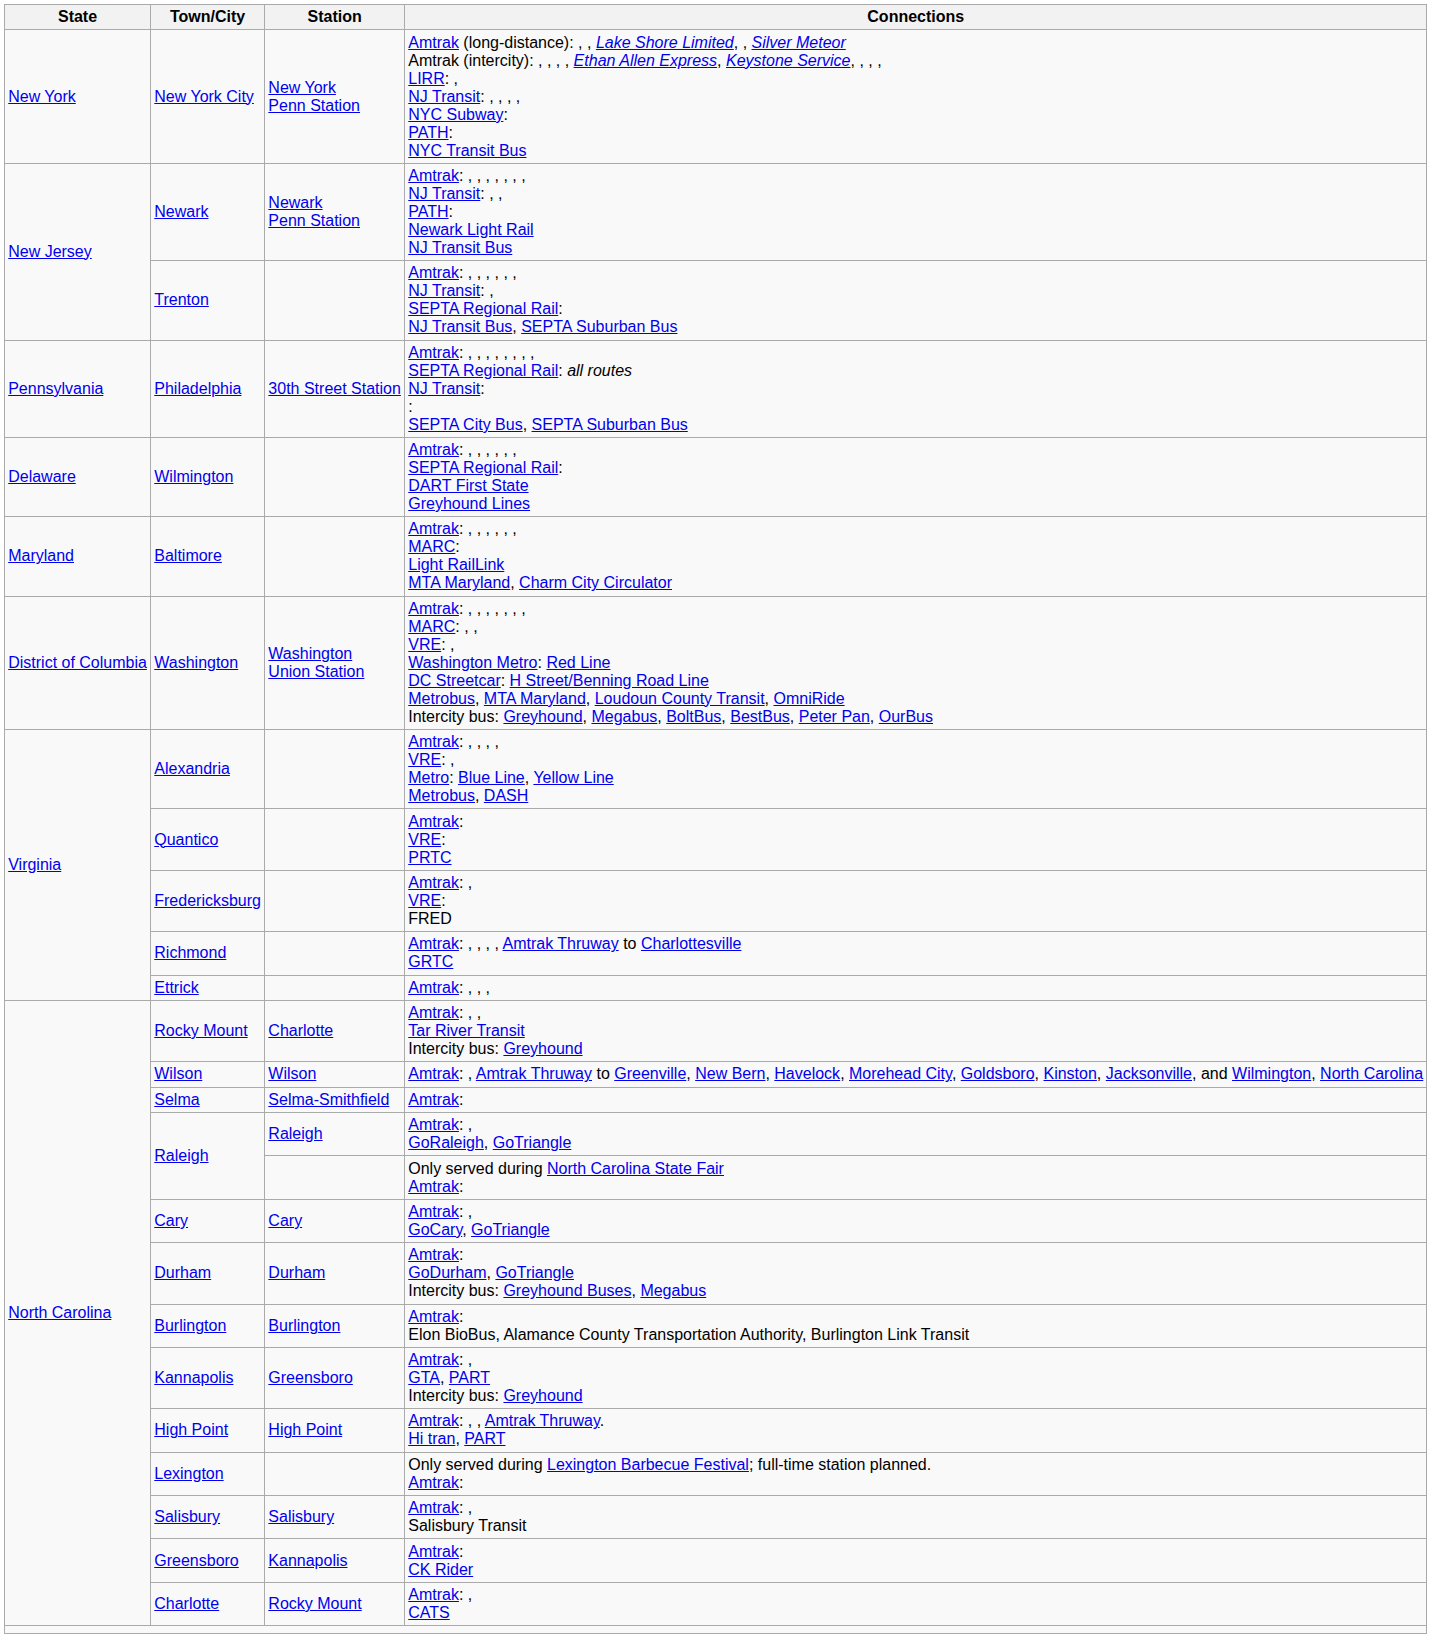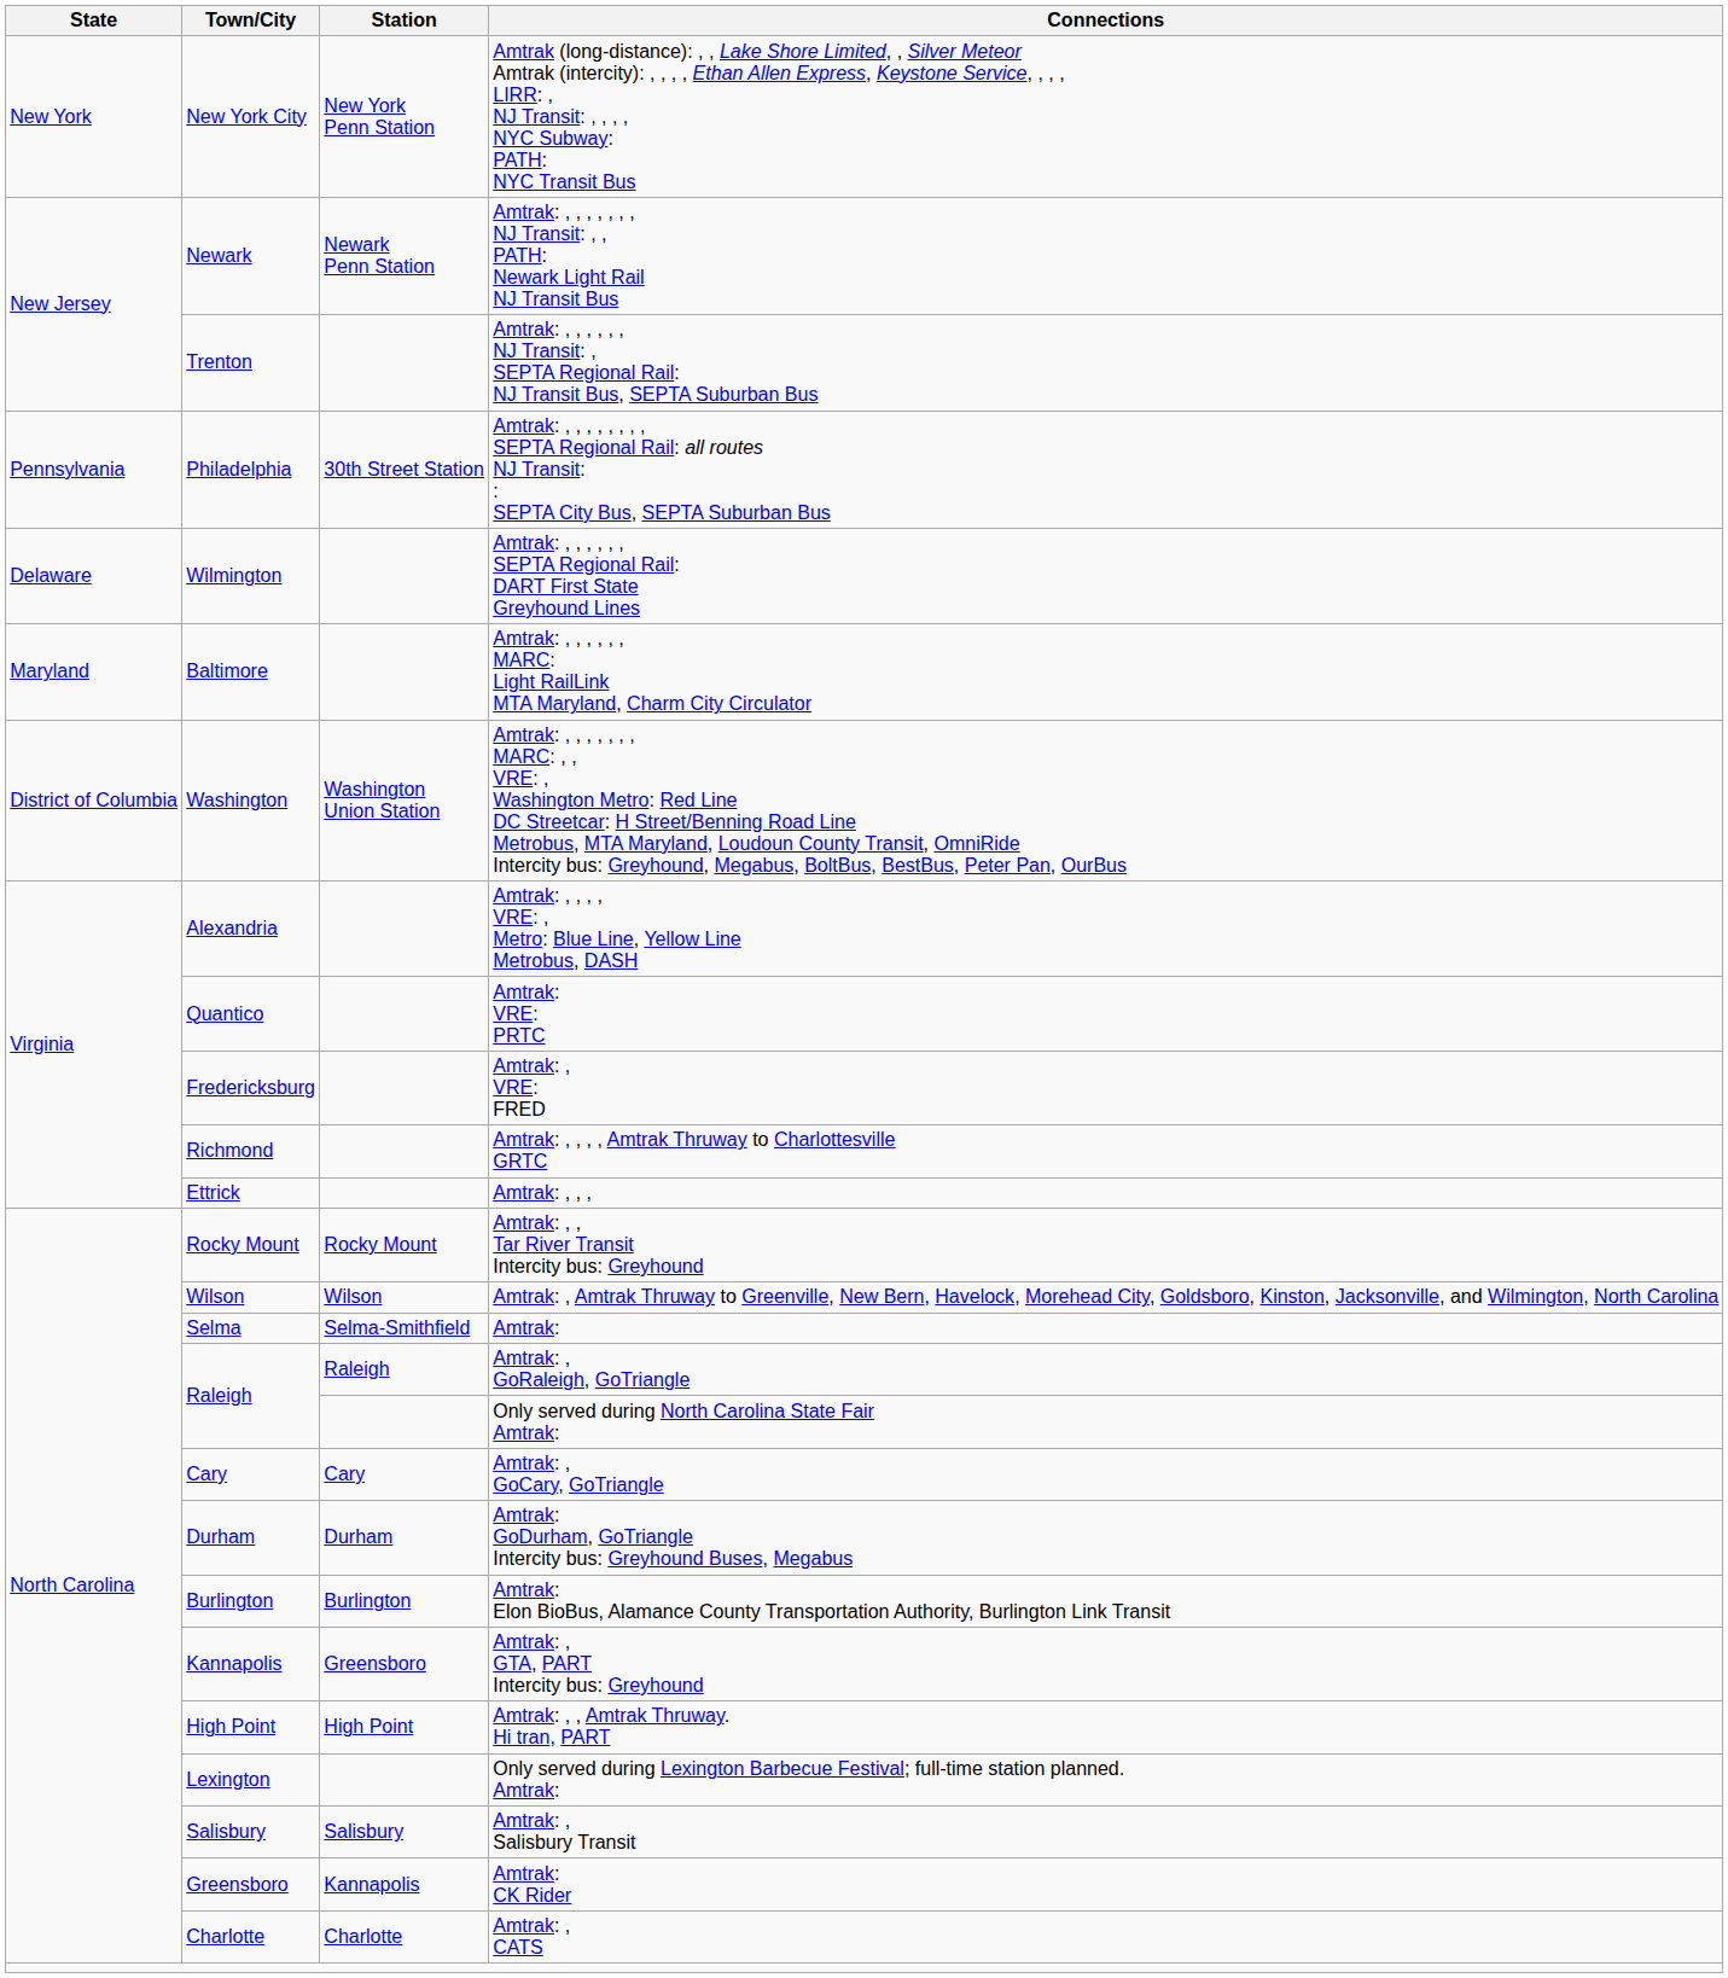 <table class="wikitable">
 <tr>
 <th>State</th>
 <th>Town/City</th>
 <th>Station</th>
 <th>Connections</th>
 </tr>
 <tr>
 <td><a href='#'>New York</a></td>
 <td><a href='#'>New York City</a></td>
 <td><a href='#'>New York<br>Penn Station</a></td>
 <td> <a href='#'>Amtrak</a> (long-distance): , , <em><a href='#'>Lake Shore Limited</a></em>, ,  <em><a href='#'>Silver Meteor</a></em><br> Amtrak (intercity): , , , , <em><a href='#'>Ethan Allen Express</a></em>, <em><a href='#'>Keystone Service</a></em>, , , , <br> <a href='#'>LIRR</a>: , <br> <a href='#'>NJ Transit</a>: , , , , <br> <a href='#'>NYC Subway</a>: <br> <a href='#'>PATH</a>:   <br> <a href='#'>NYC Transit Bus</a></td>
 </tr>
 <tr>
 <td rowspan=2><a href='#'>New Jersey</a></td>
 <td><a href='#'>Newark</a></td>
 <td><a href='#'>Newark<br>Penn Station</a></td>
 <td> <a href='#'>Amtrak</a>: , , , , , , , <br> <a href='#'>NJ Transit</a>: , , <br> <a href='#'>PATH</a>: <br> <a href='#'>Newark Light Rail</a><br> <a href='#'>NJ Transit Bus</a></td>
 </tr>
 <tr>
 <td><a href='#'>Trenton</a></td>
 <td></td>
 <td> <a href='#'>Amtrak</a>: , , , , , , <br> <a href='#'>NJ Transit</a>: , <br> <a href='#'>SEPTA Regional Rail</a>: <br> <a href='#'>NJ Transit Bus</a>, <a href='#'>SEPTA Suburban Bus</a></td>
 </tr>
 <tr>
 <td><a href='#'>Pennsylvania</a></td>
 <td><a href='#'>Philadelphia</a></td>
 <td><a href='#'>30th Street Station</a></td>
 <td> <a href='#'>Amtrak</a>: , , , , , , , , <br> <a href='#'>SEPTA Regional Rail</a>: <em>all routes</em><br> <a href='#'>NJ Transit</a>: <br>:  <br> <a href='#'>SEPTA City Bus</a>, <a href='#'>SEPTA Suburban Bus</a></td>
 </tr>
 <tr>
 <td><a href='#'>Delaware</a></td>
 <td><a href='#'>Wilmington</a></td>
 <td></td>
 <td> <a href='#'>Amtrak</a>: , , , , , , <br> <a href='#'>SEPTA Regional Rail</a>: <br> <a href='#'>DART First State</a><br> <a href='#'>Greyhound Lines</a></td>
 </tr>
 <tr>
 <td><a href='#'>Maryland</a></td>
 <td><a href='#'>Baltimore</a></td>
 <td></td>
 <td> <a href='#'>Amtrak</a>: , , , , , , <br> <a href='#'>MARC</a>: <br> <a href='#'>Light RailLink</a><br> <a href='#'>MTA Maryland</a>, <a href='#'>Charm City Circulator</a></td>
 </tr>
 <tr>
 <td><a href='#'>District of Columbia</a></td>
 <td><a href='#'>Washington</a></td>
 <td><a href='#'>Washington<br>Union Station</a></td>
 <td> <a href='#'>Amtrak</a>: , , , , , , , <br> <a href='#'>MARC</a>: , , <br> <a href='#'>VRE</a>: , <br> <a href='#'>Washington Metro</a>:  <a href='#'>Red Line</a><br> <a href='#'>DC Streetcar</a>: <a href='#'>H Street/Benning Road Line</a><br> <a href='#'>Metrobus</a>, <a href='#'>MTA Maryland</a>, <a href='#'>Loudoun County Transit</a>, <a href='#'>OmniRide</a><br> Intercity bus:  <a href='#'>Greyhound</a>,  <a href='#'>Megabus</a>, <a href='#'>BoltBus</a>, <a href='#'>BestBus</a>, <a href='#'>Peter Pan</a>, <a href='#'>OurBus</a></td>
 </tr>
 <tr>
 <td rowspan=5><a href='#'>Virginia</a></td>
 <td><a href='#'>Alexandria</a></td>
 <td></td>
 <td> <a href='#'>Amtrak</a>: , , , , <br> <a href='#'>VRE</a>: , <br> <a href='#'>Metro</a>:  <a href='#'>Blue Line</a>,  <a href='#'>Yellow Line</a><br> <a href='#'>Metrobus</a>, <a href='#'>DASH</a></td>
 </tr>
 <tr>
 <td><a href='#'>Quantico</a></td>
 <td></td>
 <td> <a href='#'>Amtrak</a>: <br><a href='#'>VRE</a>: <br> <a href='#'>PRTC</a></td>
 </tr>
 <tr>
 <td><a href='#'>Fredericksburg</a></td>
 <td></td>
 <td><a href='#'>Amtrak</a>: , <br> <a href='#'>VRE</a>: <br> FRED</td>
 </tr>
 <tr>
 <td><a href='#'>Richmond</a></td>
 <td></td>
 <td> <a href='#'>Amtrak</a>: , , , , <a href='#'>Amtrak Thruway</a> to <a href='#'>Charlottesville</a><br> <a href='#'>GRTC</a></td>
 </tr>
 <tr>
 <td><a href='#'>Ettrick</a></td>
 <td></td>
 <td><a href='#'>Amtrak</a>: , , , </td>
 </tr>
 <tr>
 <td rowspan=14><a href='#'>North Carolina</a></td>
 <td><a href='#'>Rocky Mount</a></td>
-<td><a href='#'>Charlotte</a></td>
+<td><a href='#'>Rocky Mount</a></td>
 <td> <a href='#'>Amtrak</a>: , , <br> <a href='#'>Tar River Transit</a><br> Intercity bus:  <a href='#'>Greyhound</a></td>
 </tr>
 <tr>
 <td><a href='#'>Wilson</a></td>
 <td><a href='#'>Wilson</a></td>
 <td> <a href='#'>Amtrak</a>: , <a href='#'>Amtrak Thruway</a> to <a href='#'>Greenville</a>, <a href='#'>New Bern</a>, <a href='#'>Havelock</a>, <a href='#'>Morehead City</a>, <a href='#'>Goldsboro</a>, <a href='#'>Kinston</a>, <a href='#'>Jacksonville</a>, and <a href='#'>Wilmington</a>, <a href='#'>North Carolina</a></td>
 </tr>
 <tr>
 <td><a href='#'>Selma</a></td>
 <td><a href='#'>Selma-Smithfield</a></td>
 <td> <a href='#'>Amtrak</a>: </td>
 </tr>
 <tr>
 <td rowspan="2"><a href='#'>Raleigh</a></td>
 <td><a href='#'>Raleigh</a></td>
 <td> <a href='#'>Amtrak</a>: , <br> <a href='#'>GoRaleigh</a>, <a href='#'>GoTriangle</a></td>
 </tr>
 <tr>
 <td></td>
 <td>Only served during <a href='#'>North Carolina State Fair</a><br> <a href='#'>Amtrak</a>: </td>
 </tr>
 <tr>
 <td><a href='#'>Cary</a></td>
 <td><a href='#'>Cary</a></td>
 <td> <a href='#'>Amtrak</a>: , <br> <a href='#'>GoCary</a>, <a href='#'>GoTriangle</a></td>
 </tr>
 <tr>
 <td><a href='#'>Durham</a></td>
 <td><a href='#'>Durham</a></td>
 <td> <a href='#'>Amtrak</a>: <br> <a href='#'>GoDurham</a>, <a href='#'>GoTriangle</a><br> Intercity bus:  <a href='#'>Greyhound Buses</a>,  <a href='#'>Megabus</a></td>
 </tr>
 <tr>
 <td><a href='#'>Burlington</a></td>
 <td><a href='#'>Burlington</a></td>
 <td> <a href='#'>Amtrak</a>: <br> Elon BioBus, Alamance County Transportation Authority, Burlington Link Transit</td>
 </tr>
 <tr>
 <td><a href='#'>Kannapolis</a></td>
 <td><a href='#'>Greensboro</a></td>
 <td> <a href='#'>Amtrak</a>: , <br> <a href='#'>GTA</a>, <a href='#'>PART</a><br> Intercity bus:  <a href='#'>Greyhound</a></td>
 </tr>
 <tr>
 <td><a href='#'>High Point</a></td>
 <td><a href='#'>High Point</a></td>
 <td> <a href='#'>Amtrak</a>: , , <a href='#'>Amtrak Thruway</a>.<em></em><br> <a href='#'>Hi tran</a>, <a href='#'>PART</a></td>
 </tr>
 <tr>
 <td><a href='#'>Lexington</a></td>
 <td></td>
 <td>Only served during <a href='#'>Lexington Barbecue Festival</a>; full-time station planned.<br> <a href='#'>Amtrak</a>: </td>
 </tr>
 <tr>
 <td><a href='#'>Salisbury</a></td>
 <td><a href='#'>Salisbury</a></td>
 <td> <a href='#'>Amtrak</a>: , <br> Salisbury Transit</td>
 </tr>
 <tr>
 <td><a href='#'>Greensboro</a></td>
 <td><a href='#'>Kannapolis</a></td>
 <td> <a href='#'>Amtrak</a>: <br> <a href='#'>CK Rider</a></td>
 </tr>
 <tr>
 <td><a href='#'>Charlotte</a></td>
-<td><a href='#'>Rocky Mount</a></td>
+<td><a href='#'>Charlotte</a></td>
 <td> <a href='#'>Amtrak</a>: , <br> <a href='#'>CATS</a></td>
 </tr>
 <tr>
 <td colspan=4></td>
 </tr>
 </table>
